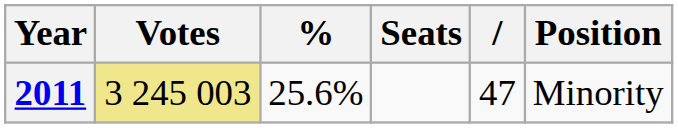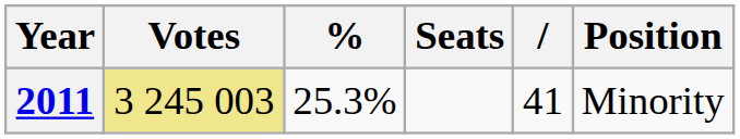 <table class="wikitable">
 <tr>
 <th>Year</th>
 <th><strong>Votes</strong></th>
 <th><strong>%</strong></th>
 <th><strong>Seats</strong></th>
 <th>/</th>
 <th>Position</th>
 </tr>
 <tr>
 <th><a href='#'>2011</a></th>
 <td style="background: khaki;">3 245 003</td>
-<td>25.6%</td>
+<td>25.3%</td>
 <td></td>
-<td> 47</td>
+<td> 41</td>
 <td>Minority</td>
 </tr>
 </table>
